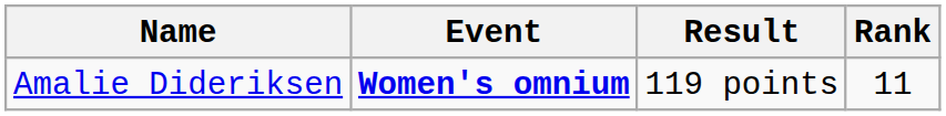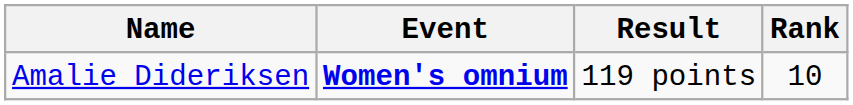 <table class="wikitable sortable">
 <tr>
 <th>Name</th>
 <th>Event</th>
 <th>Result</th>
 <th>Rank</th>
 </tr>
 <tr>
 <td><a href='#'>Amalie Dideriksen</a></td>
 <td><strong><a href='#'>Women's omnium</a></strong></td>
 <td>119 points</td>
-<td align=center>11</td>
+<td align=center>10</td>
 </tr>
 </table>
